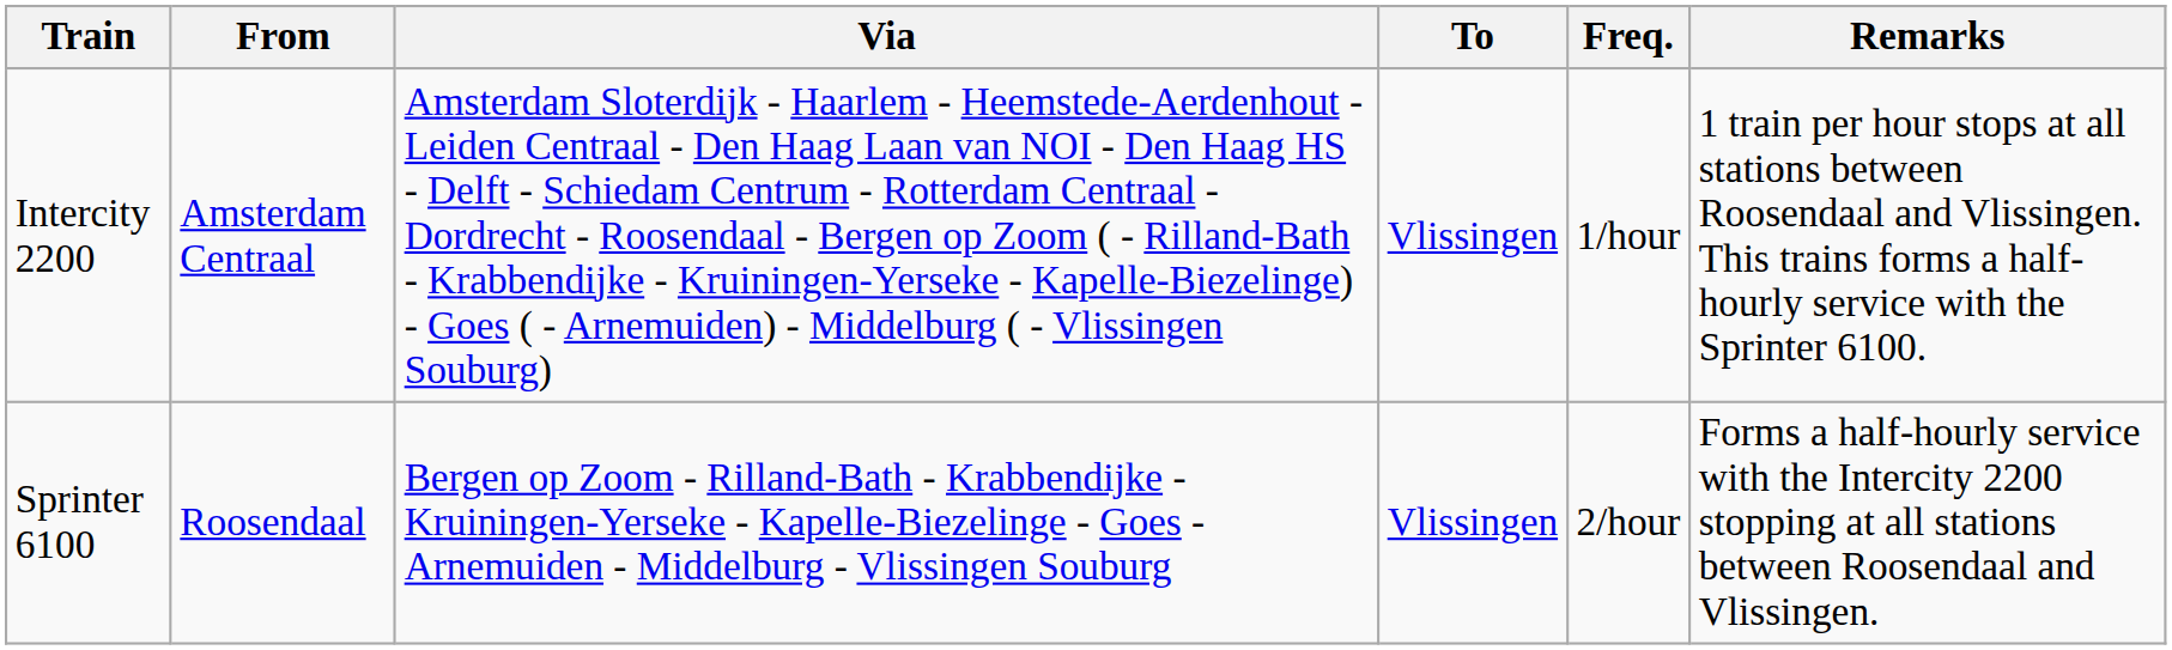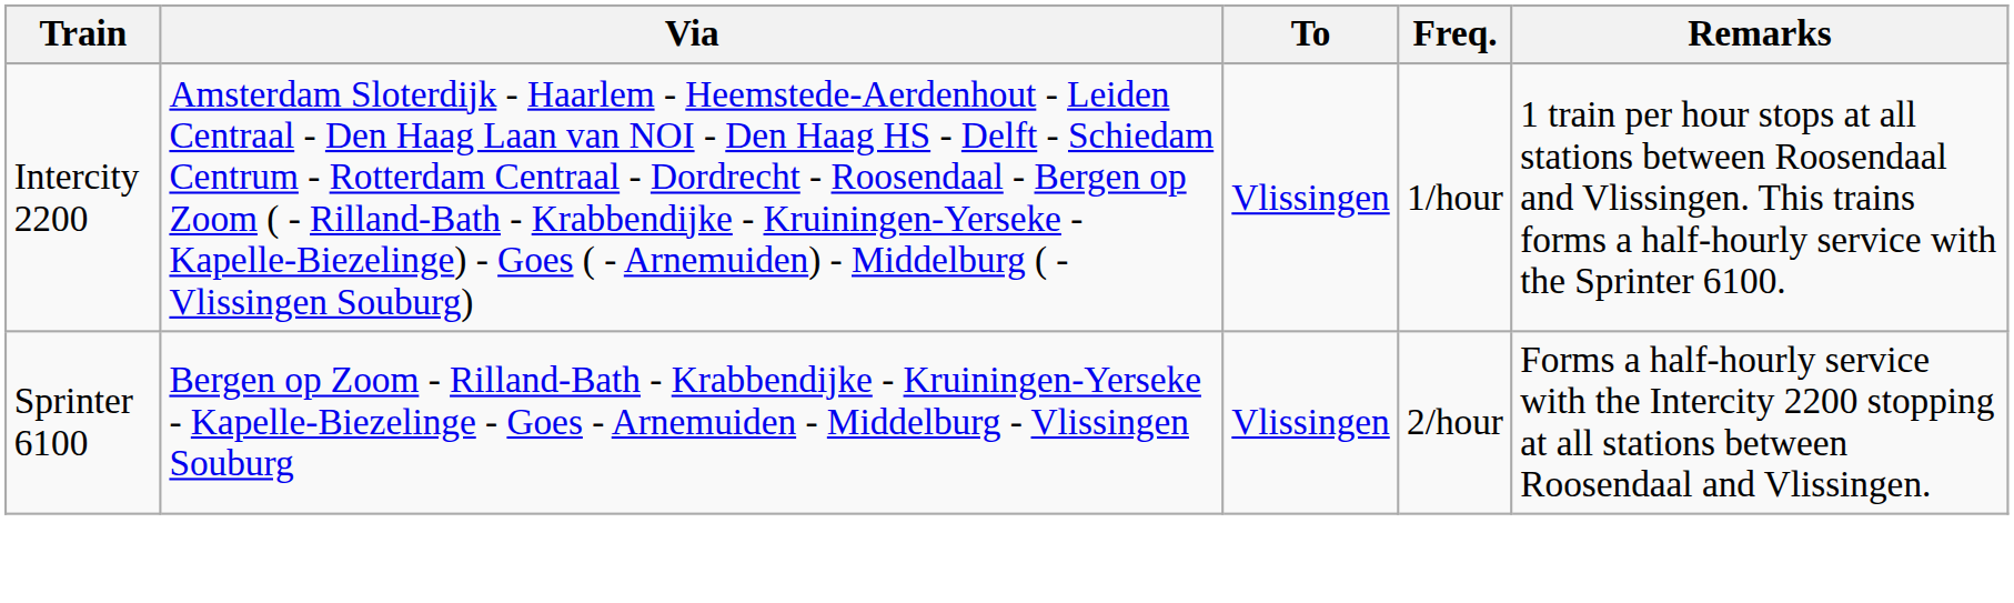 <table class="wikitable">
 <tr>
 <th>Train</th>
-<th>From</th>
 <th>Via</th>
 <th>To</th>
 <th>Freq.</th>
 <th>Remarks</th>
 </tr>
 <tr>
 <td>Intercity<br>2200</td>
-<td><a href='#'>Amsterdam Centraal</a></td>
 <td><a href='#'>Amsterdam Sloterdijk</a> - <a href='#'>Haarlem</a> - <a href='#'>Heemstede-Aerdenhout</a> - <a href='#'>Leiden Centraal</a> - <a href='#'>Den Haag Laan van NOI</a> - <a href='#'>Den Haag HS</a> - <a href='#'>Delft</a> - <a href='#'>Schiedam Centrum</a> - <a href='#'>Rotterdam Centraal</a> - <a href='#'>Dordrecht</a> - <a href='#'>Roosendaal</a> - <a href='#'>Bergen op Zoom</a> ( - <a href='#'>Rilland-Bath</a> - <a href='#'>Krabbendijke</a> - <a href='#'>Kruiningen-Yerseke</a> - <a href='#'>Kapelle-Biezelinge</a>) - <a href='#'>Goes</a> ( - <a href='#'>Arnemuiden</a>) - <a href='#'>Middelburg</a> ( - <a href='#'>Vlissingen Souburg</a>)</td>
 <td><a href='#'>Vlissingen</a></td>
 <td>1/hour</td>
 <td>1 train per hour stops at all stations between Roosendaal and Vlissingen. This trains forms a half-hourly service with the Sprinter 6100.</td>
 </tr>
 <tr>
 <td>Sprinter 6100</td>
-<td><a href='#'>Roosendaal</a></td>
 <td><a href='#'>Bergen op Zoom</a> - <a href='#'>Rilland-Bath</a> - <a href='#'>Krabbendijke</a> - <a href='#'>Kruiningen-Yerseke</a> - <a href='#'>Kapelle-Biezelinge</a> - <a href='#'>Goes</a> - <a href='#'>Arnemuiden</a> - <a href='#'>Middelburg</a> - <a href='#'>Vlissingen Souburg</a></td>
 <td><a href='#'>Vlissingen</a></td>
 <td>2/hour</td>
 <td>Forms a half-hourly service with the Intercity 2200 stopping at all stations between Roosendaal and Vlissingen.</td>
 </tr>
 </table>
